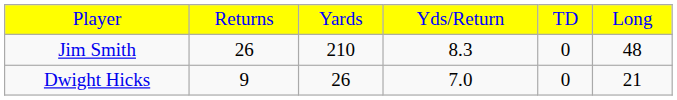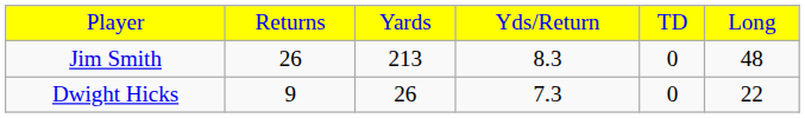 <table class="wikitable" width="90%">
 <tr align="center"  style="background:yellow;color:blue;">
 <td>Player</td>
 <td>Returns</td>
 <td>Yards</td>
 <td>Yds/Return</td>
 <td>TD</td>
 <td>Long</td>
 </tr>
 <tr align="center" bgcolor="">
 <td><a href='#'>Jim Smith</a></td>
 <td>26</td>
-<td>210</td>
+<td>213</td>
 <td>8.3</td>
 <td>0</td>
 <td>48</td>
 </tr>
 <tr align="center" bgcolor="">
 <td><a href='#'>Dwight Hicks</a></td>
 <td>9</td>
 <td>26</td>
-<td>7.0</td>
+<td>7.3</td>
 <td>0</td>
-<td>21</td>
+<td>22</td>
 </tr>
 </table>
